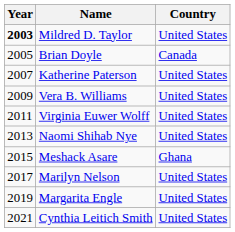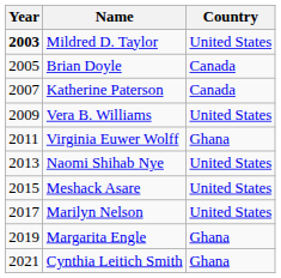 <table class="wikitable">
 <tr>
 <th>Year</th>
 <th>Name</th>
 <th>Country</th>
 </tr>
 <tr>
 <td><strong>2003</strong></td>
 <td><a href='#'>Mildred D. Taylor</a></td>
 <td><a href='#'>United States</a></td>
 </tr>
 <tr>
 <td>2005</td>
 <td><a href='#'>Brian Doyle</a></td>
 <td><a href='#'>Canada</a></td>
 </tr>
 <tr>
 <td>2007</td>
 <td><a href='#'>Katherine Paterson</a></td>
-<td><a href='#'>United States</a></td>
+<td><a href='#'>Canada</a></td>
 </tr>
 <tr>
 <td>2009</td>
 <td><a href='#'>Vera B. Williams</a></td>
 <td><a href='#'>United States</a></td>
 </tr>
 <tr>
 <td>2011</td>
 <td><a href='#'>Virginia Euwer Wolff</a></td>
-<td><a href='#'>United States</a></td>
+<td><a href='#'>Ghana</a></td>
 </tr>
 <tr>
 <td>2013</td>
 <td><a href='#'>Naomi Shihab Nye</a></td>
 <td><a href='#'>United States</a></td>
 </tr>
 <tr>
 <td>2015</td>
 <td><a href='#'>Meshack Asare</a></td>
-<td><a href='#'>Ghana</a></td>
+<td><a href='#'>United States</a></td>
 </tr>
 <tr>
 <td>2017</td>
 <td><a href='#'>Marilyn Nelson</a></td>
 <td><a href='#'>United States</a></td>
 </tr>
 <tr>
 <td>2019</td>
 <td><a href='#'>Margarita Engle</a></td>
-<td><a href='#'>United States</a></td>
+<td><a href='#'>Ghana</a></td>
 </tr>
 <tr>
 <td>2021</td>
 <td><a href='#'>Cynthia Leitich Smith</a></td>
-<td><a href='#'>United States</a></td>
+<td><a href='#'>Ghana</a></td>
 </tr>
 </table>
